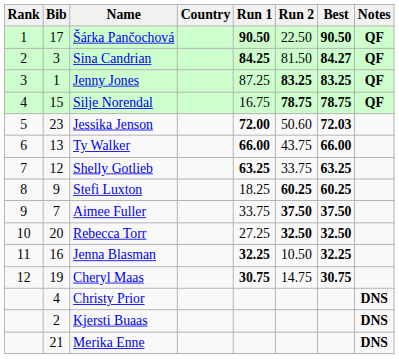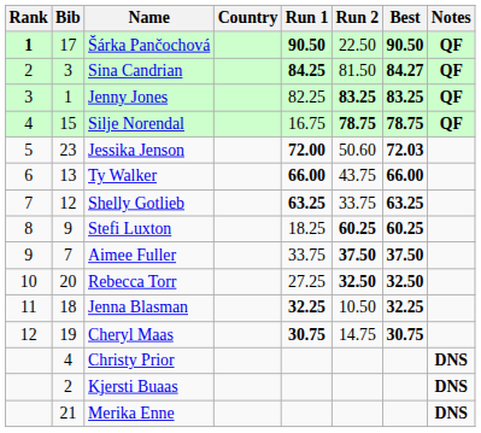 <table class="wikitable sortable" style="text-align:center">
 <tr>
 <th>Rank</th>
 <th>Bib</th>
 <th>Name</th>
 <th>Country</th>
 <th>Run 1</th>
 <th>Run 2</th>
 <th>Best</th>
 <th>Notes</th>
 </tr>
 <tr style="background:#cfc;">
-<td>1</td>
+<td><strong>1</strong></td>
 <td>17</td>
 <td align=left><a href='#'>Šárka Pančochová</a></td>
 <td align=left></td>
 <td><strong>90.50</strong></td>
 <td>22.50</td>
 <td><strong>90.50</strong></td>
 <td><strong>QF</strong></td>
 </tr>
 <tr style="background:#cfc;">
 <td>2</td>
 <td>3</td>
 <td align=left><a href='#'>Sina Candrian</a></td>
 <td align=left></td>
 <td><strong>84.25</strong></td>
 <td>81.50</td>
 <td><strong>84.27</strong></td>
 <td><strong>QF</strong></td>
 </tr>
 <tr style="background:#cfc;">
 <td>3</td>
 <td>1</td>
 <td align=left><a href='#'>Jenny Jones</a></td>
 <td align=left></td>
-<td>87.25</td>
+<td>82.25</td>
 <td><strong>83.25</strong></td>
 <td><strong>83.25</strong></td>
 <td><strong>QF</strong></td>
 </tr>
 <tr style="background:#cfc;">
 <td>4</td>
 <td>15</td>
 <td align=left><a href='#'>Silje Norendal</a></td>
 <td align=left></td>
 <td>16.75</td>
 <td><strong>78.75</strong></td>
 <td><strong>78.75</strong></td>
 <td><strong>QF</strong></td>
 </tr>
 <tr>
 <td>5</td>
 <td>23</td>
 <td align=left><a href='#'>Jessika Jenson</a></td>
 <td align=left></td>
 <td><strong>72.00</strong></td>
 <td>50.60</td>
 <td><strong>72.03</strong></td>
 <td></td>
 </tr>
 <tr>
 <td>6</td>
 <td>13</td>
 <td align=left><a href='#'>Ty Walker</a></td>
 <td align=left></td>
 <td><strong>66.00</strong></td>
 <td>43.75</td>
 <td><strong>66.00</strong></td>
 <td></td>
 </tr>
 <tr>
 <td>7</td>
 <td>12</td>
 <td align=left><a href='#'>Shelly Gotlieb</a></td>
 <td align=left></td>
 <td><strong>63.25</strong></td>
 <td>33.75</td>
 <td><strong>63.25</strong></td>
 <td></td>
 </tr>
 <tr>
 <td>8</td>
 <td>9</td>
 <td align=left><a href='#'>Stefi Luxton</a></td>
 <td align=left></td>
 <td>18.25</td>
 <td><strong>60.25</strong></td>
 <td><strong>60.25</strong></td>
 <td></td>
 </tr>
 <tr>
 <td>9</td>
 <td>7</td>
 <td align=left><a href='#'>Aimee Fuller</a></td>
 <td align=left></td>
 <td>33.75</td>
 <td><strong>37.50</strong></td>
 <td><strong>37.50</strong></td>
 <td></td>
 </tr>
 <tr>
 <td>10</td>
 <td>20</td>
 <td align=left><a href='#'>Rebecca Torr</a></td>
 <td align=left></td>
 <td>27.25</td>
 <td><strong>32.50</strong></td>
 <td><strong>32.50</strong></td>
 <td></td>
 </tr>
 <tr>
 <td>11</td>
-<td>16</td>
+<td>18</td>
 <td align=left><a href='#'>Jenna Blasman</a></td>
 <td align=left></td>
 <td><strong>32.25</strong></td>
 <td>10.50</td>
 <td><strong>32.25</strong></td>
 <td></td>
 </tr>
 <tr>
 <td>12</td>
 <td>19</td>
 <td align=left><a href='#'>Cheryl Maas</a></td>
 <td align=left></td>
 <td><strong>30.75</strong></td>
 <td>14.75</td>
 <td><strong>30.75</strong></td>
 <td></td>
 </tr>
 <tr>
 <td></td>
 <td>4</td>
 <td align=left><a href='#'>Christy Prior</a></td>
 <td align=left></td>
 <td></td>
 <td></td>
 <td></td>
 <td><strong>DNS</strong></td>
 </tr>
 <tr>
 <td></td>
 <td>2</td>
 <td align=left><a href='#'>Kjersti Buaas</a></td>
 <td align=left></td>
 <td></td>
 <td></td>
 <td></td>
 <td><strong>DNS</strong></td>
 </tr>
 <tr>
 <td></td>
 <td>21</td>
 <td align=left><a href='#'>Merika Enne</a></td>
 <td align=left></td>
 <td></td>
 <td></td>
 <td></td>
 <td><strong>DNS</strong></td>
 </tr>
 </table>
